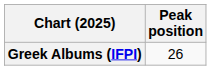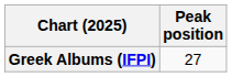 <table class="wikitable sortable plainrowheaders" style="text-align:center">
 <tr>
 <th scope="col">Chart (2025)</th>
 <th scope="col">Peak<br> position</th>
 </tr>
 <tr>
 <th scope="row">Greek Albums (<a href='#'>IFPI</a>)</th>
-<td>26</td>
+<td>27</td>
 </tr>
 </table>
